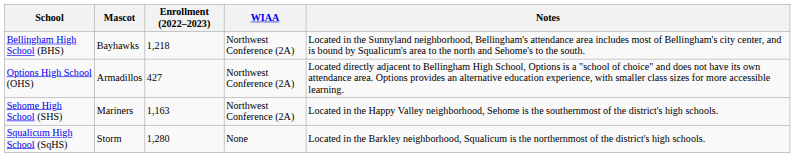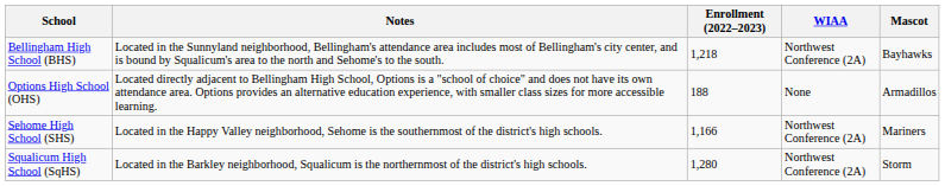 <table class="wikitable">
 <tr>
 <th>School</th>
-<th>Mascot</th>
+<th>Notes</th>
 <th>Enrollment (2022–2023)</th>
 <th><a href='#'>WIAA</a></th>
-<th>Notes</th>
+<th>Mascot</th>
 </tr>
 <tr>
 <td><a href='#'>Bellingham High School</a> (BHS)</td>
-<td>Bayhawks</td>
+<td>Located in the Sunnyland neighborhood, Bellingham's attendance area includes most of Bellingham's city center, and is bound by Squalicum's area to the north and Sehome's to the south.</td>
 <td>1,218</td>
 <td>Northwest Conference (2A)</td>
-<td>Located in the Sunnyland neighborhood, Bellingham's attendance area includes most of Bellingham's city center, and is bound by Squalicum's area to the north and Sehome's to the south.</td>
+<td>Bayhawks</td>
 </tr>
 <tr>
 <td><a href='#'>Options High School</a> (OHS)</td>
+<td>Located directly adjacent to Bellingham High School, Options is a "school of choice" and does not have its own attendance area. Options provides an alternative education experience, with smaller class sizes for more accessible learning.</td>
+<td>188</td>
+<td>None</td>
 <td>Armadillos</td>
-<td>427</td>
-<td>Northwest Conference (2A)</td>
-<td>Located directly adjacent to Bellingham High School, Options is a "school of choice" and does not have its own attendance area. Options provides an alternative education experience, with smaller class sizes for more accessible learning.</td>
 </tr>
 <tr>
 <td><a href='#'>Sehome High School</a> (SHS)</td>
+<td>Located in the Happy Valley neighborhood, Sehome is the southernmost of the district's high schools.</td>
+<td>1,166</td>
+<td>Northwest Conference (2A)</td>
 <td>Mariners</td>
-<td>1,163</td>
-<td>Northwest Conference (2A)</td>
-<td>Located in the Happy Valley neighborhood, Sehome is the southernmost of the district's high schools.</td>
 </tr>
 <tr>
 <td><a href='#'>Squalicum High School</a> (SqHS)</td>
+<td>Located in the Barkley neighborhood, Squalicum is the northernmost of the district's high schools.</td>
+<td>1,280</td>
+<td>Northwest Conference (2A)</td>
 <td>Storm</td>
-<td>1,280</td>
-<td>None</td>
-<td>Located in the Barkley neighborhood, Squalicum is the northernmost of the district's high schools.</td>
 </tr>
 </table>
